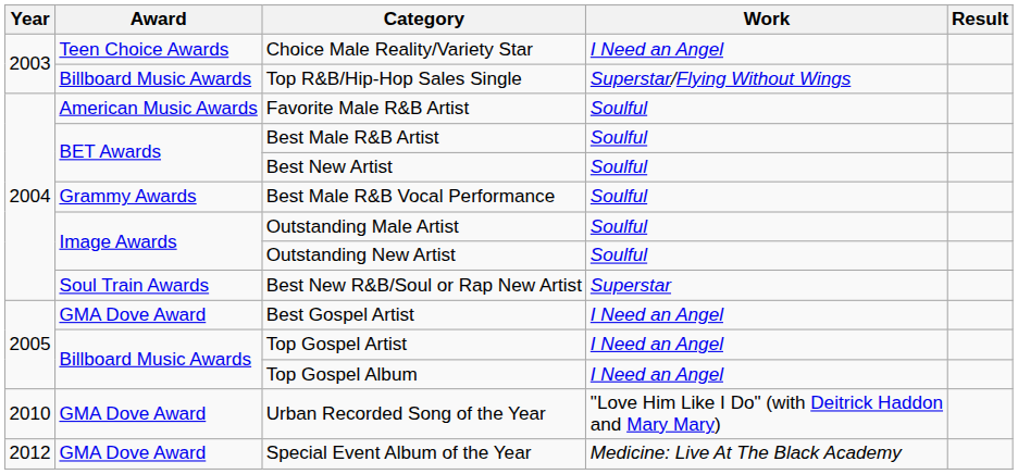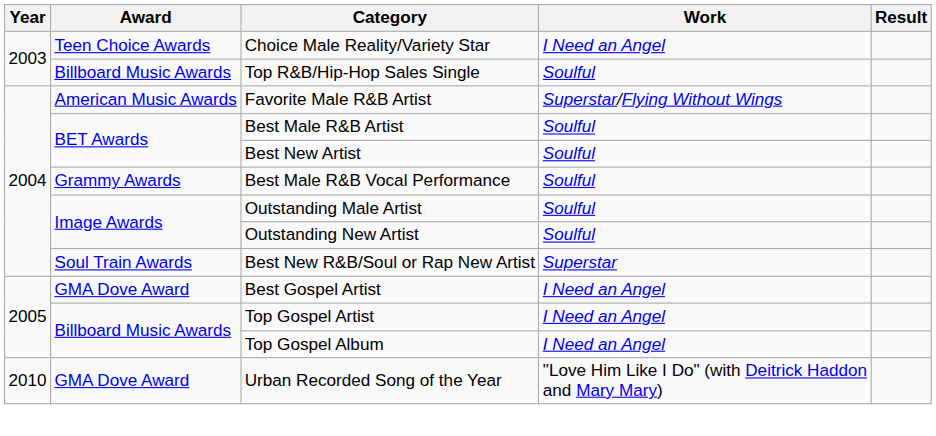 <table class="wikitable sortable">
 <tr>
 <th>Year</th>
 <th>Award</th>
 <th>Category</th>
 <th>Work</th>
 <th>Result</th>
 </tr>
 <tr>
 <td rowspan=2>2003</td>
 <td><a href='#'>Teen Choice Awards</a></td>
 <td>Choice Male Reality/Variety Star</td>
 <td><a href='#'><em>I Need an Angel</em></a></td>
 <td></td>
 </tr>
 <tr>
 <td><a href='#'>Billboard Music Awards</a></td>
 <td>Top R&B/Hip-Hop Sales Single</td>
-<td><em><a href='#'>Superstar</a>/<a href='#'>Flying Without Wings</a></em></td>
+<td><a href='#'><em>Soulful</em></a></td>
 <td></td>
 </tr>
 <tr>
 <td rowspan=7>2004</td>
 <td><a href='#'>American Music Awards</a></td>
 <td>Favorite Male R&B Artist</td>
-<td><a href='#'><em>Soulful</em></a></td>
+<td><em><a href='#'>Superstar</a>/<a href='#'>Flying Without Wings</a></em></td>
 <td></td>
 </tr>
 <tr>
 <td rowspan=2><a href='#'>BET Awards</a></td>
 <td>Best Male R&B Artist</td>
 <td><a href='#'><em>Soulful</em></a></td>
 <td></td>
 </tr>
 <tr>
 <td>Best New Artist</td>
 <td><a href='#'><em>Soulful</em></a></td>
 <td></td>
 </tr>
 <tr>
 <td><a href='#'>Grammy Awards</a></td>
 <td>Best Male R&B Vocal Performance</td>
 <td><a href='#'><em>Soulful</em></a></td>
 <td></td>
 </tr>
 <tr>
 <td rowspan=2><a href='#'>Image Awards</a></td>
 <td>Outstanding Male Artist</td>
 <td><a href='#'><em>Soulful</em></a></td>
 <td></td>
 </tr>
 <tr>
 <td>Outstanding New Artist</td>
 <td><a href='#'><em>Soulful</em></a></td>
 <td></td>
 </tr>
 <tr>
 <td><a href='#'>Soul Train Awards</a></td>
 <td>Best New R&B/Soul or Rap New Artist</td>
 <td><a href='#'><em>Superstar</em></a></td>
 <td></td>
 </tr>
 <tr>
 <td rowspan=3>2005</td>
 <td><a href='#'>GMA Dove Award</a></td>
 <td>Best Gospel Artist</td>
 <td><a href='#'><em>I Need an Angel</em></a></td>
 <td></td>
 </tr>
 <tr>
 <td rowspan=2><a href='#'>Billboard Music Awards</a></td>
 <td>Top Gospel Artist</td>
 <td><a href='#'><em>I Need an Angel</em></a></td>
 <td></td>
 </tr>
 <tr>
 <td>Top Gospel Album</td>
 <td><a href='#'><em>I Need an Angel</em></a></td>
 <td></td>
 </tr>
 <tr>
 <td>2010</td>
 <td><a href='#'>GMA Dove Award</a></td>
 <td>Urban Recorded Song of the Year</td>
 <td>"Love Him Like I Do" (with <a href='#'>Deitrick Haddon</a><br>and <a href='#'>Mary Mary</a>)</td>
 <td></td>
 </tr>
-<tr>
-<td>2012</td>
-<td><a href='#'>GMA Dove Award</a></td>
-<td>Special Event Album of the Year</td>
-<td><em> Medicine: Live At The Black Academy</em></td>
-<td></td>
-</tr>
 </table>
